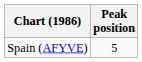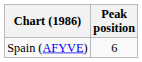 <table class="wikitable">
 <tr>
 <th>Chart (1986)</th>
 <th>Peak<br>position</th>
 </tr>
 <tr>
 <td>Spain (<a href='#'>AFYVE</a>)</td>
-<td align="center">5</td>
+<td align="center">6</td>
 </tr>
 </table>
